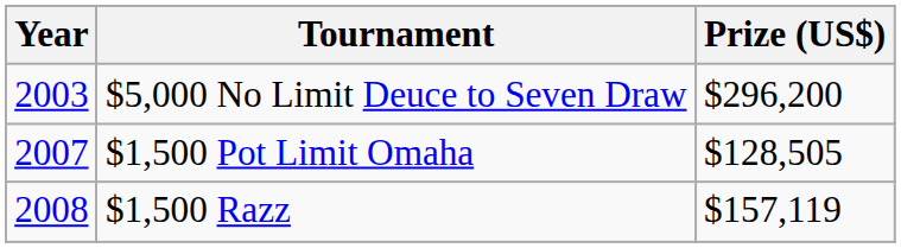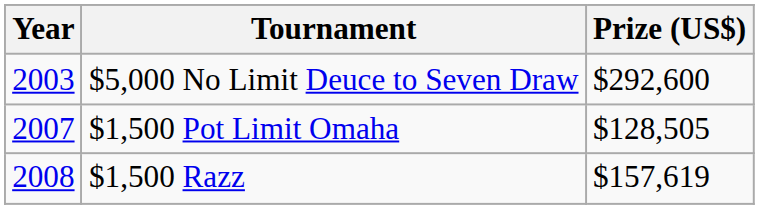 <table class="wikitable">
 <tr>
 <th>Year</th>
 <th>Tournament</th>
 <th>Prize (US$)</th>
 </tr>
 <tr>
 <td><a href='#'>2003</a></td>
 <td>$5,000 No Limit <a href='#'>Deuce to Seven Draw</a></td>
-<td>$296,200</td>
+<td>$292,600</td>
 </tr>
 <tr>
 <td><a href='#'>2007</a></td>
 <td>$1,500 <a href='#'>Pot Limit Omaha</a></td>
 <td>$128,505</td>
 </tr>
 <tr>
 <td><a href='#'>2008</a></td>
 <td>$1,500 <a href='#'>Razz</a></td>
-<td>$157,119</td>
+<td>$157,619</td>
 </tr>
 </table>
